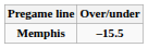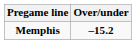 <table class="wikitable" style="margin-right: auto; margin-right: auto; border: none;">
 <tr align="center">
 <th style=>Pregame line</th>
 <th style=>Over/under</th>
 </tr>
 <tr align="center">
 <td><strong>Memphis</strong></td>
-<td><strong>–15.5</strong></td>
+<td><strong>–15.2</strong></td>
 </tr>
 </table>
